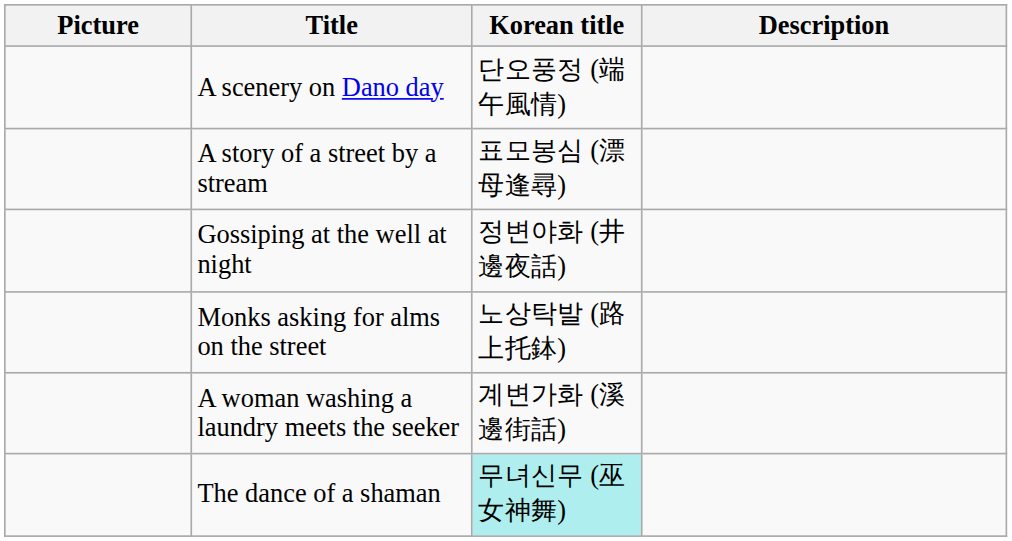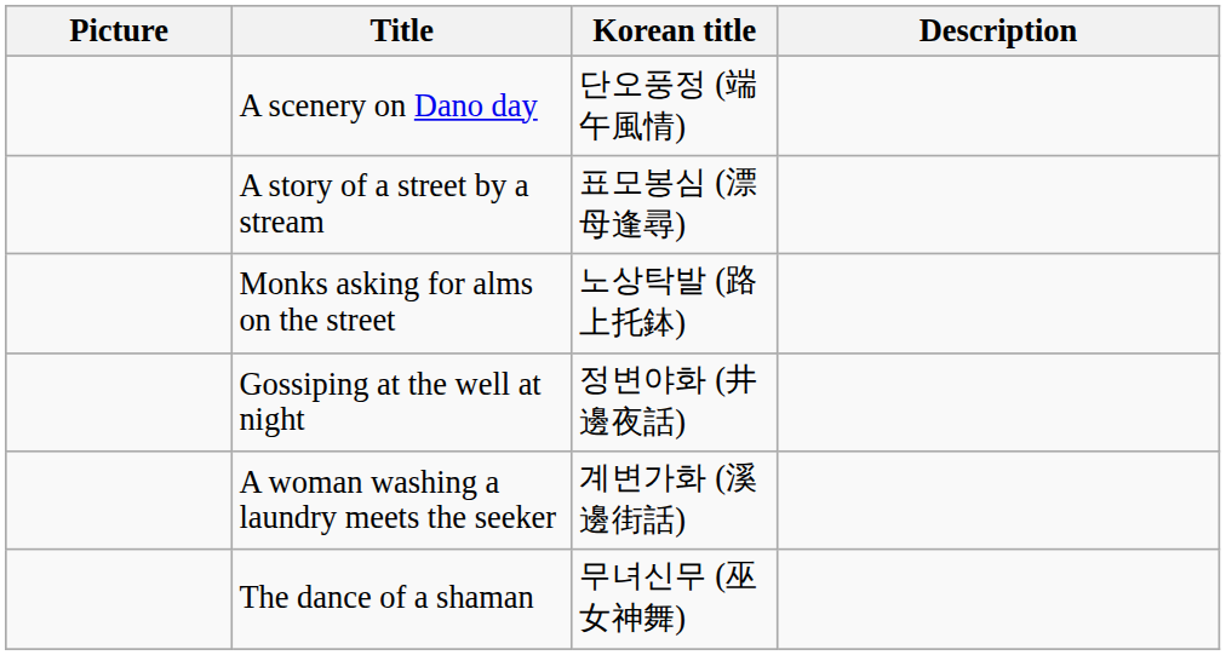 <table class="wikitable" border="1">
 <tr>
 <th bgcolor=ececec width="150px">Picture</th>
 <th bgcolor=ececec width="240px">Title</th>
 <th bgcolor=ececec width="130px">Korean title</th>
 <th bgcolor=ececec width="320px">Description</th>
 </tr>
 <tr>
 <td></td>
 <td>A scenery on <a href='#'>Dano day</a></td>
 <td>단오풍정 (端午風情)</td>
 <td></td>
 </tr>
 <tr>
 <td></td>
 <td>A story of a street by a stream</td>
 <td>표모봉심 (漂母逢尋)</td>
 <td></td>
 </tr>
 <tr>
 <td></td>
-<td>Gossiping at the well at night</td>
-<td>정변야화 (井邊夜話)</td>
+<td>Monks asking for alms on the street</td>
+<td>노상탁발 (路上托鉢)</td>
 <td></td>
 </tr>
 <tr>
 <td></td>
-<td>Monks asking for alms on the street</td>
-<td>노상탁발 (路上托鉢)</td>
+<td>Gossiping at the well at night</td>
+<td>정변야화 (井邊夜話)</td>
 <td></td>
 </tr>
 <tr>
 <td></td>
 <td>A woman washing a laundry meets the seeker</td>
 <td>계변가화 (溪邊街話)</td>
 <td></td>
 </tr>
 <tr>
 <td></td>
 <td>The dance of a shaman</td>
-<td style="background: paleturquoise;">무녀신무 (巫女神舞)</td>
+<td>무녀신무 (巫女神舞)</td>
 <td></td>
 </tr>
 </table>
